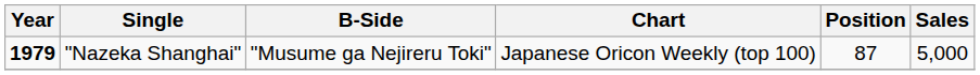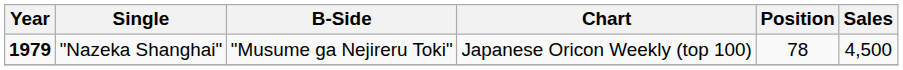 <table class="wikitable" border="1">
 <tr>
 <th>Year</th>
 <th>Single</th>
 <th>B-Side</th>
 <th>Chart</th>
 <th>Position</th>
 <th>Sales</th>
 </tr>
 <tr>
 <td><strong>1979</strong></td>
 <td>"Nazeka Shanghai"</td>
 <td>"Musume ga Nejireru Toki"</td>
 <td>Japanese Oricon Weekly (top 100)</td>
-<td align="center">87</td>
-<td align="center">5,000</td>
+<td align="center">78</td>
+<td align="center">4,500</td>
 </tr>
 <tr>
 </tr>
 </table>
